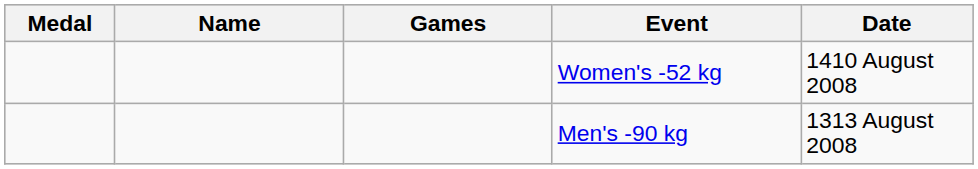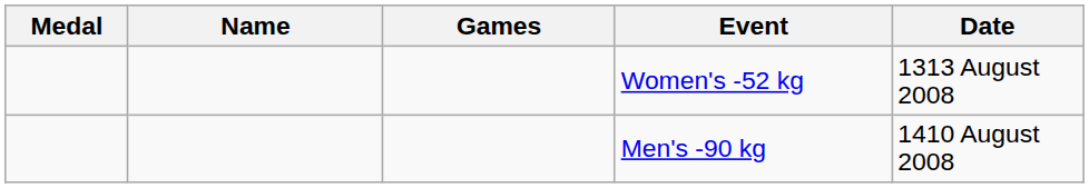 <table class="wikitable sortable" style="font-size:90%">
 <tr>
 <th width="70">Medal</th>
 <th width="170">Name</th>
 <th width="150">Games</th>
 <th width="180">Event</th>
 <th width="120">Date</th>
 </tr>
 <tr>
 <td></td>
 <td></td>
 <td></td>
 <td><a href='#'>Women's -52 kg</a></td>
-<td><span>14</span>10 August 2008</td>
+<td><span>13</span>13 August 2008</td>
 </tr>
 <tr>
 <td></td>
 <td></td>
 <td></td>
 <td><a href='#'>Men's -90 kg</a></td>
-<td><span>13</span>13 August 2008</td>
+<td><span>14</span>10 August 2008</td>
 </tr>
 </table>
